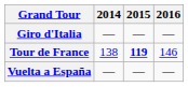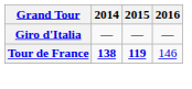 <table class="wikitable plainrowheaders">
 <tr>
 <th scope="col"><a href='#'>Grand Tour</a></th>
 <th scope="col">2014</th>
 <th scope="col">2015</th>
 <th scope="col">2016</th>
 </tr>
 <tr style="text-align:center;">
 <th scope="row"> <a href='#'>Giro d'Italia</a></th>
 <td>—</td>
 <td>—</td>
 <td>—</td>
 </tr>
 <tr style="text-align:center;">
 <th scope="row"> <a href='#'>Tour de France</a></th>
-<td><a href='#'>138</a></td>
+<td><strong><a href='#'>138</a></strong></td>
 <td><strong><a href='#'>119</a></strong></td>
 <td><a href='#'>146</a></td>
 </tr>
-<tr style="text-align:center;">
-<th scope="row"> <a href='#'>Vuelta a España</a></th>
-<td>—</td>
-<td>—</td>
-<td>—</td>
-</tr>
 </table>
